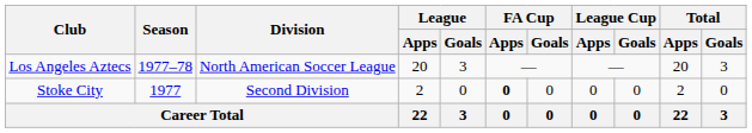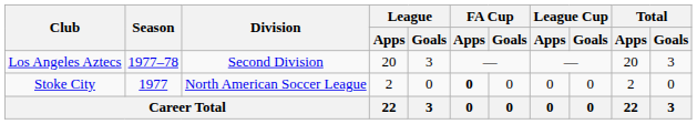 <table class="wikitable" style="text-align: center;">
 <tr>
 <th rowspan="2">Club</th>
 <th rowspan="2">Season</th>
 <th rowspan="2">Division</th>
 <th colspan="2">League</th>
 <th colspan="2">FA Cup</th>
 <th colspan="2">League Cup</th>
 <th colspan="2">Total</th>
 </tr>
 <tr>
 <th>Apps</th>
 <th>Goals</th>
 <th>Apps</th>
 <th>Goals</th>
 <th>Apps</th>
 <th>Goals</th>
 <th>Apps</th>
 <th>Goals</th>
 </tr>
 <tr>
 <td><a href='#'>Los Angeles Aztecs</a></td>
 <td><a href='#'>1977–78</a></td>
-<td><a href='#'>North American Soccer League</a></td>
+<td><a href='#'>Second Division</a></td>
 <td>20</td>
 <td>3</td>
 <td colspan="2">—</td>
 <td colspan="2">—</td>
 <td>20</td>
 <td>3</td>
 </tr>
 <tr>
 <td><a href='#'>Stoke City</a></td>
 <td><a href='#'>1977</a></td>
-<td><a href='#'>Second Division</a></td>
+<td><a href='#'>North American Soccer League</a></td>
 <td>2</td>
 <td>0</td>
 <td><strong>0</strong></td>
 <td>0</td>
 <td>0</td>
 <td>0</td>
 <td>2</td>
 <td>0</td>
 </tr>
 <tr>
 <th colspan="3">Career Total</th>
 <th>22</th>
 <th>3</th>
 <th>0</th>
 <th>0</th>
 <th>0</th>
 <th>0</th>
 <th>22</th>
 <th>3</th>
 </tr>
 </table>
